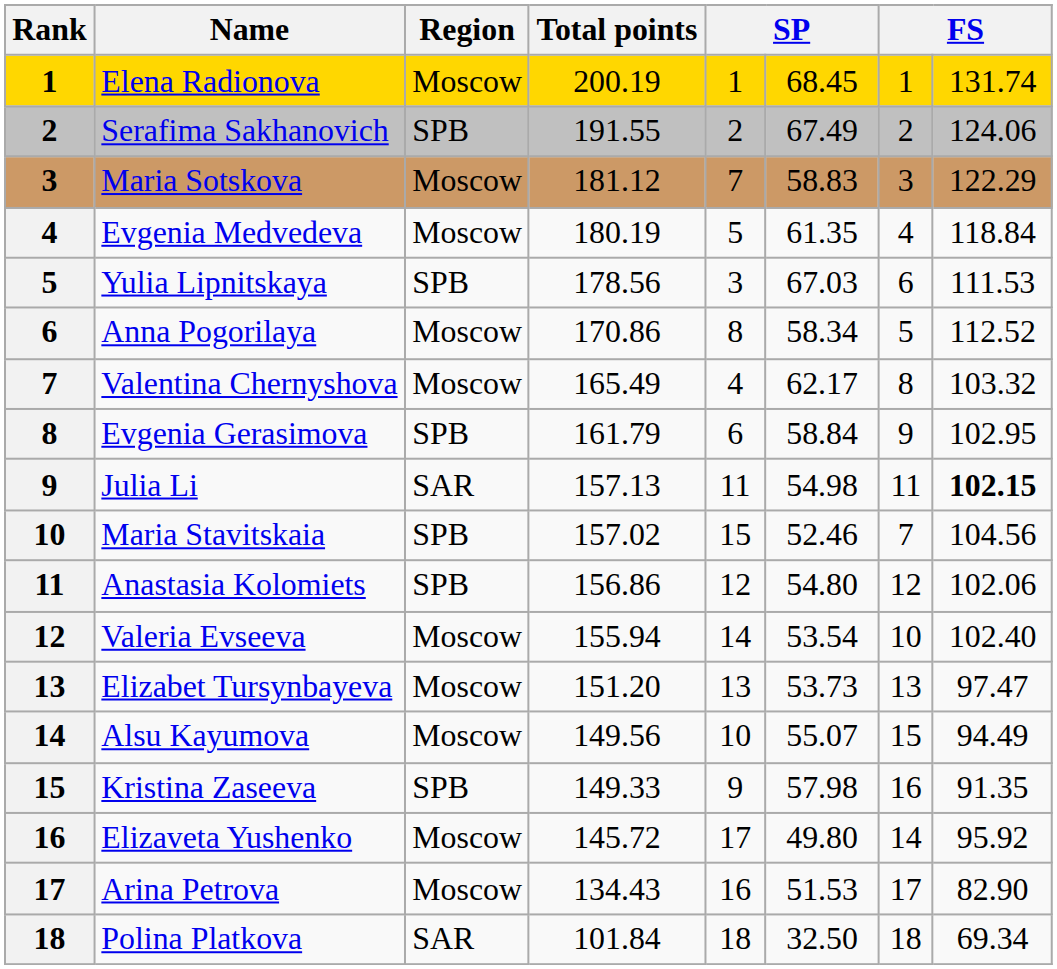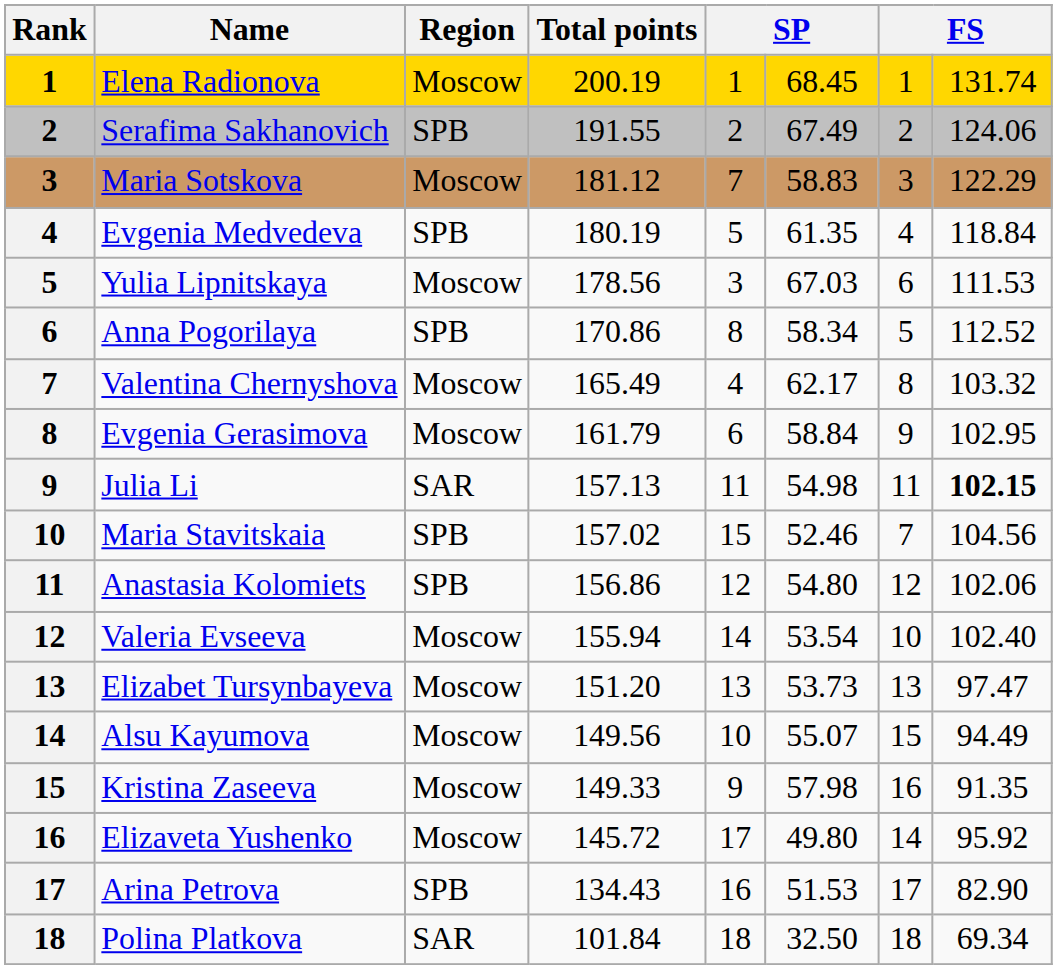 <table class="wikitable sortable">
 <tr>
 <th>Rank</th>
 <th>Name</th>
 <th>Region</th>
 <th>Total points</th>
 <th colspan=2 width=80px><a href='#'>SP</a></th>
 <th colspan=2 width=80px><a href='#'>FS</a></th>
 </tr>
 <tr bgcolor=gold>
 <td align=center><strong>1</strong></td>
 <td><a href='#'>Elena Radionova</a></td>
 <td>Moscow</td>
 <td align=center>200.19</td>
 <td align=center>1</td>
 <td align=center>68.45</td>
 <td align=center>1</td>
 <td align=center>131.74</td>
 </tr>
 <tr bgcolor=silver>
 <td align=center><strong>2</strong></td>
 <td><a href='#'>Serafima Sakhanovich</a></td>
 <td>SPB</td>
 <td align=center>191.55</td>
 <td align=center>2</td>
 <td align=center>67.49</td>
 <td align=center>2</td>
 <td align=center>124.06</td>
 </tr>
 <tr bgcolor=cc9966>
 <td align=center><strong>3</strong></td>
 <td><a href='#'>Maria Sotskova</a></td>
 <td>Moscow</td>
 <td align=center>181.12</td>
 <td align=center>7</td>
 <td align=center>58.83</td>
 <td align=center>3</td>
 <td align=center>122.29</td>
 </tr>
 <tr>
 <th>4</th>
 <td><a href='#'>Evgenia Medvedeva</a></td>
-<td>Moscow</td>
+<td>SPB</td>
 <td align=center>180.19</td>
 <td align=center>5</td>
 <td align=center>61.35</td>
 <td align=center>4</td>
 <td align=center>118.84</td>
 </tr>
 <tr>
 <th>5</th>
 <td><a href='#'>Yulia Lipnitskaya</a></td>
-<td>SPB</td>
+<td>Moscow</td>
 <td align=center>178.56</td>
 <td align=center>3</td>
 <td align=center>67.03</td>
 <td align=center>6</td>
 <td align=center>111.53</td>
 </tr>
 <tr>
 <th>6</th>
 <td><a href='#'>Anna Pogorilaya</a></td>
-<td>Moscow</td>
+<td>SPB</td>
 <td align=center>170.86</td>
 <td align=center>8</td>
 <td align=center>58.34</td>
 <td align=center>5</td>
 <td align=center>112.52</td>
 </tr>
 <tr>
 <th>7</th>
 <td><a href='#'>Valentina Chernyshova</a></td>
 <td>Moscow</td>
 <td align=center>165.49</td>
 <td align=center>4</td>
 <td align=center>62.17</td>
 <td align=center>8</td>
 <td align=center>103.32</td>
 </tr>
 <tr>
 <th>8</th>
 <td><a href='#'>Evgenia Gerasimova</a></td>
-<td>SPB</td>
+<td>Moscow</td>
 <td align=center>161.79</td>
 <td align=center>6</td>
 <td align=center>58.84</td>
 <td align=center>9</td>
 <td align=center>102.95</td>
 </tr>
 <tr>
 <th>9</th>
 <td><a href='#'>Julia Li</a></td>
 <td>SAR</td>
 <td align=center>157.13</td>
 <td align=center>11</td>
 <td align=center>54.98</td>
 <td align=center>11</td>
 <td align=center><strong>102.15</strong></td>
 </tr>
 <tr>
 <th>10</th>
 <td><a href='#'>Maria Stavitskaia</a></td>
 <td>SPB</td>
 <td align=center>157.02</td>
 <td align=center>15</td>
 <td align=center>52.46</td>
 <td align=center>7</td>
 <td align=center>104.56</td>
 </tr>
 <tr>
 <th>11</th>
 <td><a href='#'>Anastasia Kolomiets</a></td>
 <td>SPB</td>
 <td align=center>156.86</td>
 <td align=center>12</td>
 <td align=center>54.80</td>
 <td align=center>12</td>
 <td align=center>102.06</td>
 </tr>
 <tr>
 <th>12</th>
 <td><a href='#'>Valeria Evseeva</a></td>
 <td>Moscow</td>
 <td align=center>155.94</td>
 <td align=center>14</td>
 <td align=center>53.54</td>
 <td align=center>10</td>
 <td align=center>102.40</td>
 </tr>
 <tr>
 <th>13</th>
 <td><a href='#'>Elizabet Tursynbayeva</a></td>
 <td>Moscow</td>
 <td align=center>151.20</td>
 <td align=center>13</td>
 <td align=center>53.73</td>
 <td align=center>13</td>
 <td align=center>97.47</td>
 </tr>
 <tr>
 <th>14</th>
 <td><a href='#'>Alsu Kayumova</a></td>
 <td>Moscow</td>
 <td align=center>149.56</td>
 <td align=center>10</td>
 <td align=center>55.07</td>
 <td align=center>15</td>
 <td align=center>94.49</td>
 </tr>
 <tr>
 <th>15</th>
 <td><a href='#'>Kristina Zaseeva</a></td>
-<td>SPB</td>
+<td>Moscow</td>
 <td align=center>149.33</td>
 <td align=center>9</td>
 <td align=center>57.98</td>
 <td align=center>16</td>
 <td align=center>91.35</td>
 </tr>
 <tr>
 <th>16</th>
 <td><a href='#'>Elizaveta Yushenko</a></td>
 <td>Moscow</td>
 <td align=center>145.72</td>
 <td align=center>17</td>
 <td align=center>49.80</td>
 <td align=center>14</td>
 <td align=center>95.92</td>
 </tr>
 <tr>
 <th>17</th>
 <td><a href='#'>Arina Petrova</a></td>
-<td>Moscow</td>
+<td>SPB</td>
 <td align=center>134.43</td>
 <td align=center>16</td>
 <td align=center>51.53</td>
 <td align=center>17</td>
 <td align=center>82.90</td>
 </tr>
 <tr>
 <th>18</th>
 <td><a href='#'>Polina Platkova</a></td>
 <td>SAR</td>
 <td align=center>101.84</td>
 <td align=center>18</td>
 <td align=center>32.50</td>
 <td align=center>18</td>
 <td align=center>69.34</td>
 </tr>
 </table>
